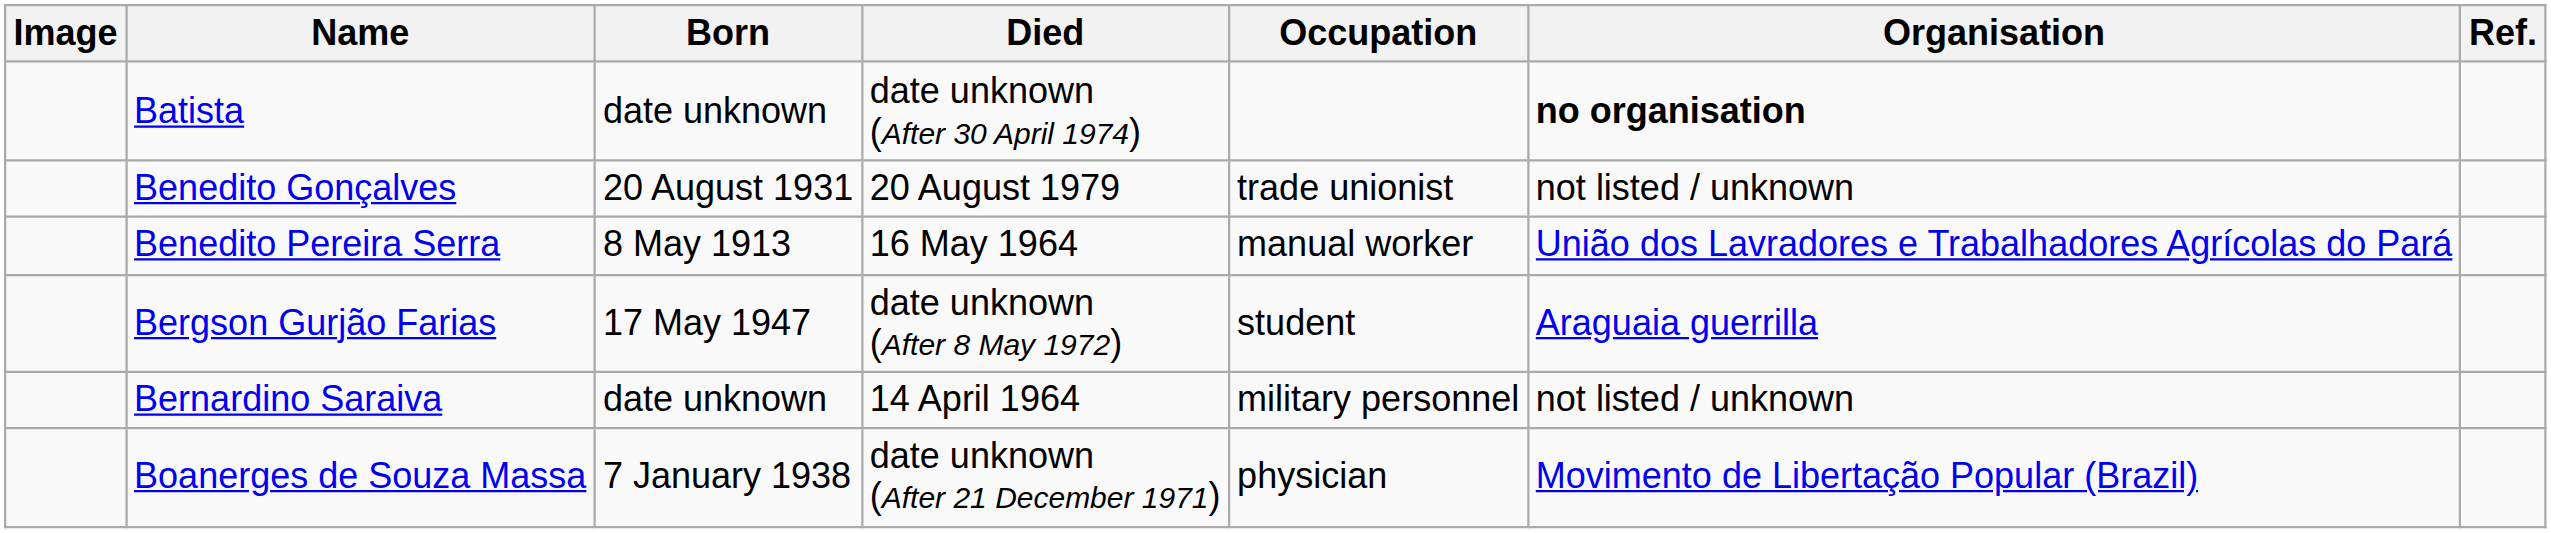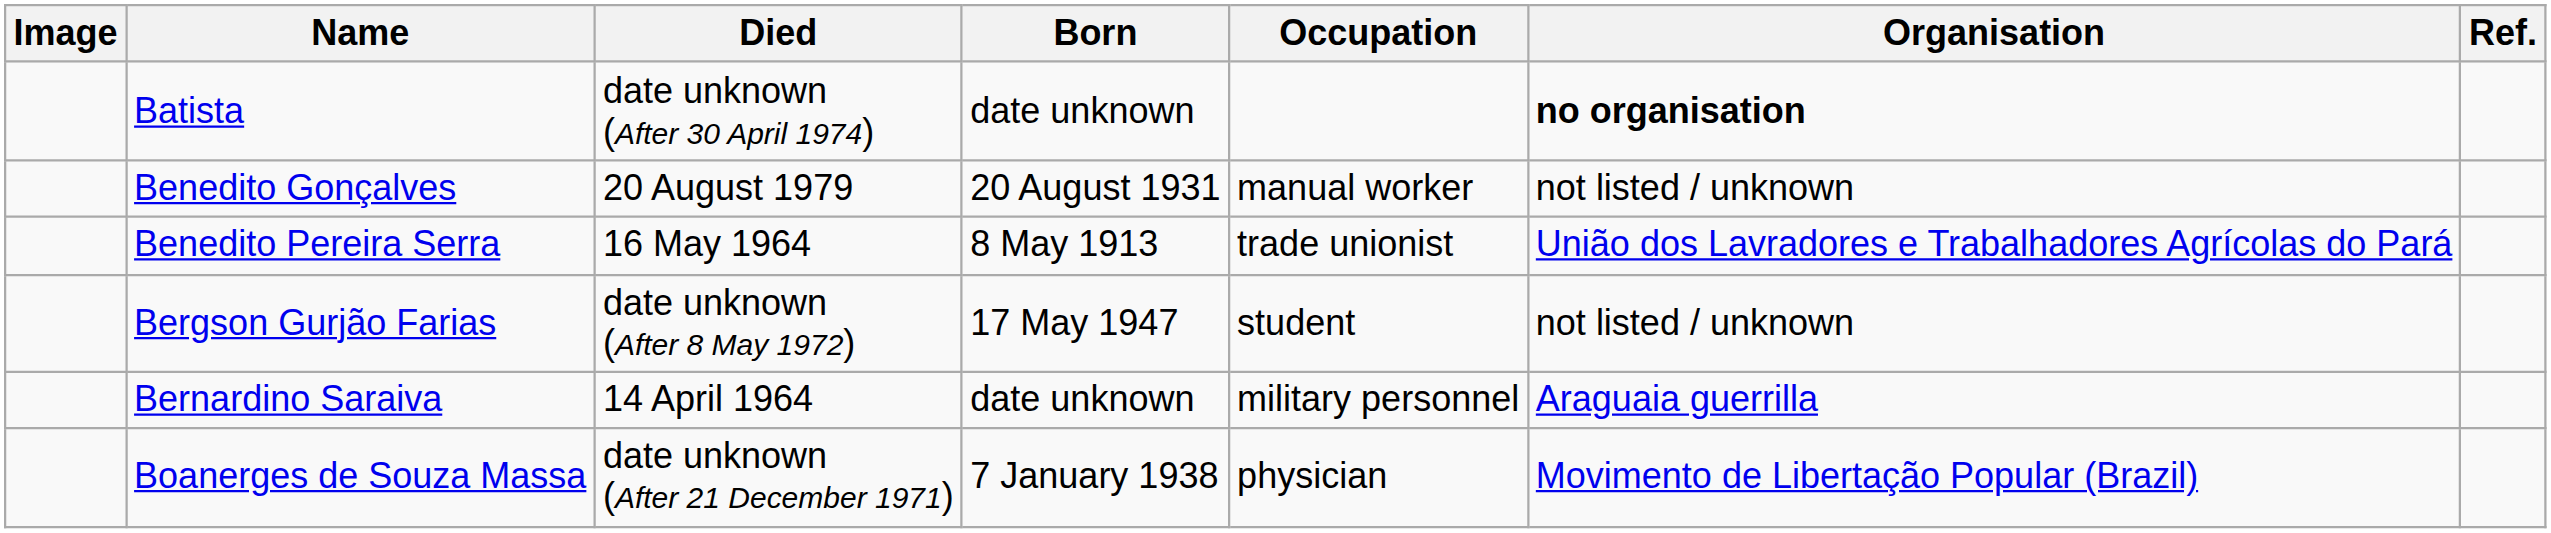 <table class='wikitable sortable'>
 <tr>
 <th>Image</th>
 <th>Name</th>
+<th>Died</th>
 <th>Born</th>
-<th>Died</th>
 <th>Occupation</th>
 <th>Organisation</th>
 <th>Ref.</th>
 </tr>
 <tr>
 <td></td>
 <td><a href='#'>Batista</a></td>
+<td>date unknown<br>(<small><em>After 30 April 1974</em></small>)</td>
 <td>date unknown</td>
-<td>date unknown<br>(<small><em>After 30 April 1974</em></small>)</td>
 <td></td>
 <td><strong>no organisation</strong></td>
 <td></td>
 </tr>
 <tr>
 <td></td>
 <td><a href='#'>Benedito Gonçalves</a></td>
+<td>20 August 1979</td>
 <td>20 August 1931</td>
-<td>20 August 1979</td>
-<td>trade unionist</td>
+<td>manual worker</td>
 <td>not listed / unknown</td>
 <td></td>
 </tr>
 <tr>
 <td></td>
 <td><a href='#'>Benedito Pereira Serra</a></td>
+<td>16 May 1964</td>
 <td>8 May 1913</td>
-<td>16 May 1964</td>
-<td>manual worker</td>
+<td>trade unionist</td>
 <td><a href='#'>União dos Lavradores e Trabalhadores Agrícolas do Pará</a></td>
 <td></td>
 </tr>
 <tr>
 <td></td>
 <td><a href='#'>Bergson Gurjão Farias</a></td>
+<td>date unknown<br>(<small><em>After 8 May 1972</em></small>)</td>
 <td>17 May 1947</td>
-<td>date unknown<br>(<small><em>After 8 May 1972</em></small>)</td>
 <td>student</td>
+<td>not listed / unknown</td>
+<td></td>
+</tr>
+<tr>
+<td></td>
+<td><a href='#'>Bernardino Saraiva</a></td>
+<td>14 April 1964</td>
+<td>date unknown</td>
+<td>military personnel</td>
 <td><a href='#'>Araguaia guerrilla</a></td>
 <td></td>
 </tr>
 <tr>
 <td></td>
-<td><a href='#'>Bernardino Saraiva</a></td>
-<td>date unknown</td>
-<td>14 April 1964</td>
-<td>military personnel</td>
-<td>not listed / unknown</td>
-<td></td>
-</tr>
-<tr>
-<td></td>
 <td><a href='#'>Boanerges de Souza Massa</a></td>
+<td>date unknown<br>(<small><em>After 21 December 1971</em></small>)</td>
 <td>7 January 1938</td>
-<td>date unknown<br>(<small><em>After 21 December 1971</em></small>)</td>
 <td>physician</td>
 <td><a href='#'>Movimento de Libertação Popular (Brazil)</a></td>
 <td></td>
 </tr>
 </table>
